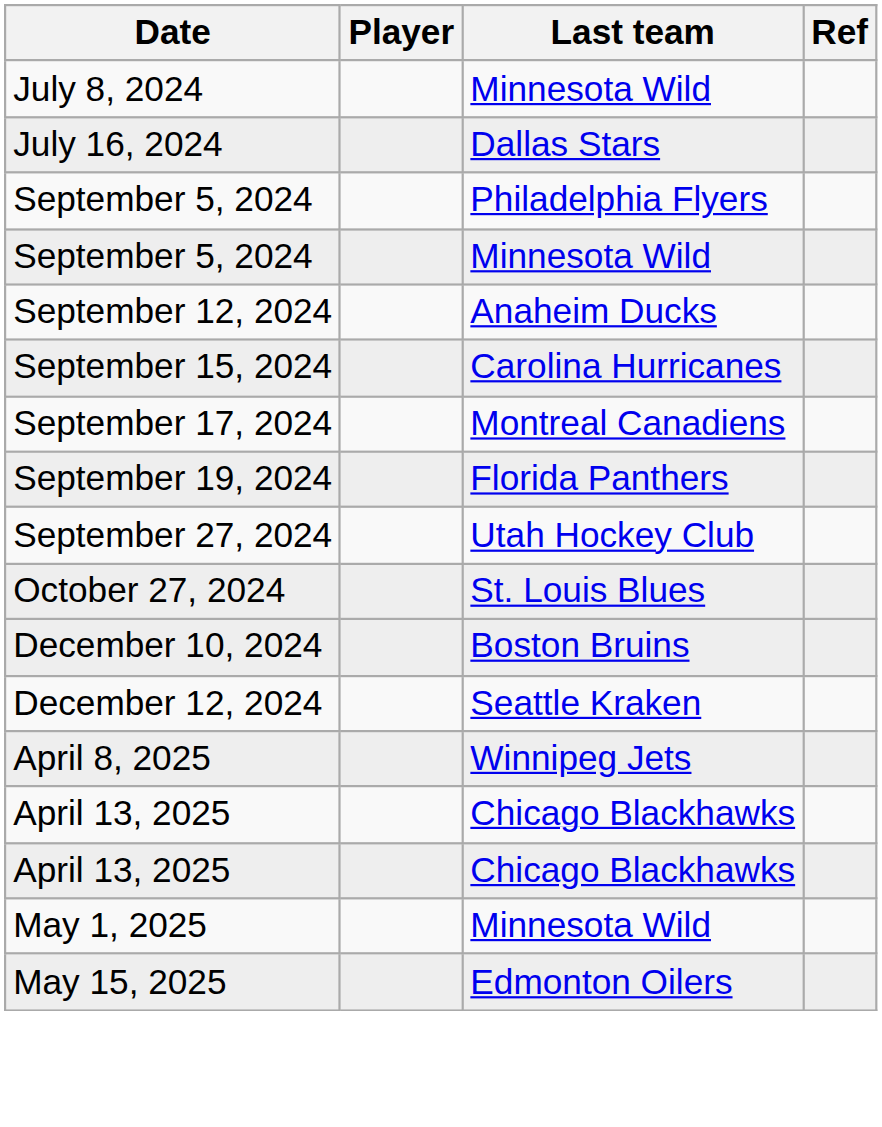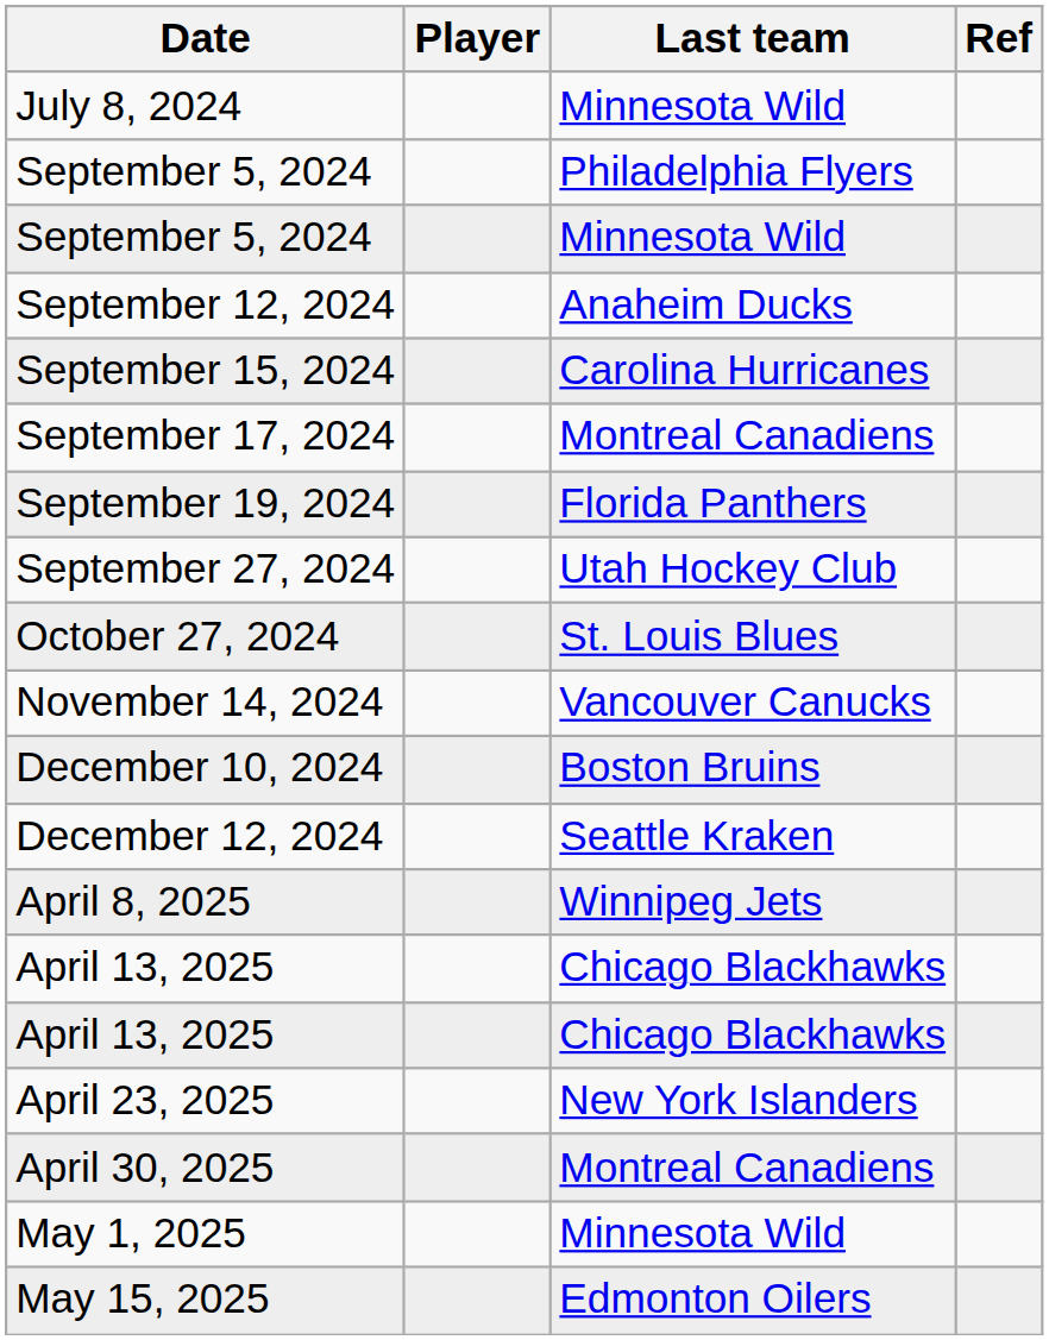 <table class="wikitable sortable">
 <tr>
 <th>Date</th>
 <th>Player</th>
 <th>Last team</th>
 <th>Ref</th>
 </tr>
 <tr>
 <td>July 8, 2024</td>
 <td></td>
 <td><a href='#'>Minnesota Wild</a></td>
-<td></td>
-</tr>
-<tr bgcolor="eeeeee">
-<td>July 16, 2024</td>
-<td></td>
-<td><a href='#'>Dallas Stars</a></td>
 <td></td>
 </tr>
 <tr>
 <td>September 5, 2024</td>
 <td></td>
 <td><a href='#'>Philadelphia Flyers</a></td>
 <td></td>
 </tr>
 <tr bgcolor="eeeeee">
 <td>September 5, 2024</td>
 <td></td>
 <td><a href='#'>Minnesota Wild</a></td>
 <td></td>
 </tr>
 <tr>
 <td>September 12, 2024</td>
 <td></td>
 <td><a href='#'>Anaheim Ducks</a></td>
 <td></td>
 </tr>
 <tr bgcolor="eeeeee">
 <td>September 15, 2024</td>
 <td></td>
 <td><a href='#'>Carolina Hurricanes</a></td>
 <td></td>
 </tr>
 <tr>
 <td>September 17, 2024</td>
 <td></td>
 <td><a href='#'>Montreal Canadiens</a></td>
 <td></td>
 </tr>
 <tr bgcolor="eeeeee">
 <td>September 19, 2024</td>
 <td></td>
 <td><a href='#'>Florida Panthers</a></td>
 <td></td>
 </tr>
 <tr>
 <td>September 27, 2024</td>
 <td></td>
 <td><a href='#'>Utah Hockey Club</a></td>
 <td></td>
 </tr>
 <tr bgcolor="eeeeee">
 <td>October 27, 2024</td>
 <td></td>
 <td><a href='#'>St. Louis Blues</a></td>
 <td></td>
 </tr>
+<tr>
+<td>November 14, 2024</td>
+<td></td>
+<td><a href='#'>Vancouver Canucks</a></td>
+<td></td>
+</tr>
 <tr bgcolor="eeeeee">
 <td>December 10, 2024</td>
 <td></td>
 <td><a href='#'>Boston Bruins</a></td>
 <td></td>
 </tr>
 <tr>
 <td>December 12, 2024</td>
 <td></td>
 <td><a href='#'>Seattle Kraken</a></td>
 <td></td>
 </tr>
 <tr bgcolor="eeeeee">
 <td>April 8, 2025</td>
 <td></td>
 <td><a href='#'>Winnipeg Jets</a></td>
 <td></td>
 </tr>
 <tr>
 <td>April 13, 2025</td>
 <td></td>
 <td><a href='#'>Chicago Blackhawks</a></td>
 <td></td>
 </tr>
 <tr bgcolor="eeeeee">
 <td>April 13, 2025</td>
 <td></td>
 <td><a href='#'>Chicago Blackhawks</a></td>
 <td></td>
 </tr>
 <tr>
+<td>April 23, 2025</td>
+<td></td>
+<td><a href='#'>New York Islanders</a></td>
+<td></td>
+</tr>
+<tr bgcolor="eeeeee">
+<td>April 30, 2025</td>
+<td></td>
+<td><a href='#'>Montreal Canadiens</a></td>
+<td></td>
+</tr>
+<tr>
 <td>May 1, 2025</td>
 <td></td>
 <td><a href='#'>Minnesota Wild</a></td>
 <td></td>
 </tr>
 <tr bgcolor="eeeeee">
 <td>May 15, 2025</td>
 <td></td>
 <td><a href='#'>Edmonton Oilers</a></td>
 <td></td>
 </tr>
 </table>
